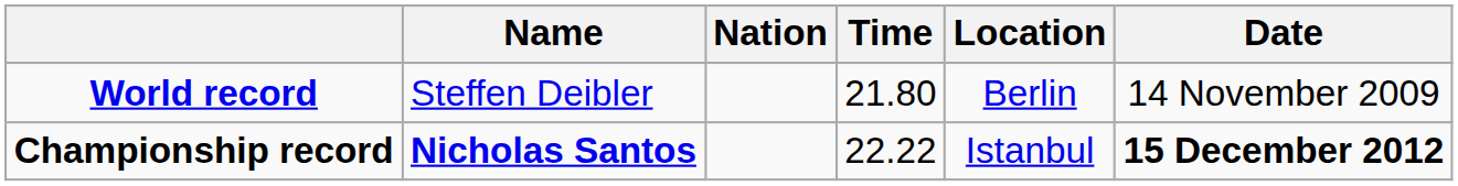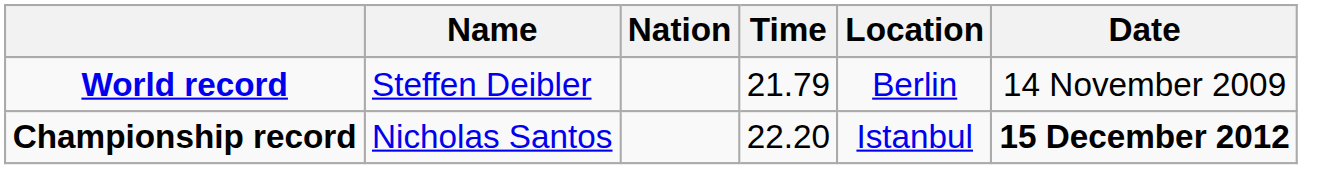 <table class=wikitable style=text-align:center>
 <tr>
 <th></th>
 <th>Name</th>
 <th>Nation</th>
 <th>Time</th>
 <th>Location</th>
 <th>Date</th>
 </tr>
 <tr>
 <td><strong><a href='#'>World record</a></strong></td>
 <td align=left><a href='#'>Steffen Deibler</a></td>
 <td align=left></td>
-<td align=left>21.80</td>
+<td align=left>21.79</td>
 <td><a href='#'>Berlin</a></td>
 <td>14 November 2009</td>
 </tr>
 <tr>
 <td><strong>Championship record</strong></td>
-<td align=left><strong><a href='#'>Nicholas Santos</a></strong></td>
+<td align=left><a href='#'>Nicholas Santos</a></td>
 <td align=left></td>
-<td align=left>22.22</td>
+<td align=left>22.20</td>
 <td><a href='#'>Istanbul</a></td>
 <td><strong>15 December 2012</strong></td>
 </tr>
 </table>
